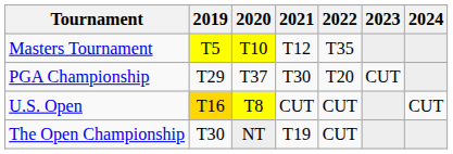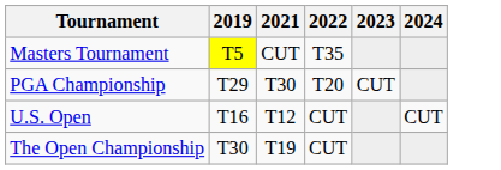 <table class="wikitable" style="font-size:95%;text-align:center;">
 <tr>
 <th>Tournament</th>
 <th>2019</th>
-<th>2020</th>
 <th>2021</th>
 <th>2022</th>
 <th>2023</th>
 <th>2024</th>
 </tr>
 <tr>
 <td align=left><a href='#'>Masters Tournament</a></td>
 <td style="background:yellow;">T5</td>
-<td style="background:yellow;">T10</td>
-<td>T12</td>
+<td>CUT</td>
 <td>T35</td>
 <td style="background:#eeeeee;"></td>
 <td style="background:#eeeeee;"></td>
 </tr>
 <tr>
 <td align=left><a href='#'>PGA Championship</a></td>
 <td>T29</td>
-<td>T37</td>
 <td>T30</td>
 <td>T20</td>
 <td>CUT</td>
 <td style="background:#eeeeee;"></td>
 </tr>
 <tr>
 <td align=left><a href='#'>U.S. Open</a></td>
-<td style="background: gold;">T16</td>
-<td style="background:yellow;">T8</td>
-<td>CUT</td>
+<td>T16</td>
+<td>T12</td>
 <td>CUT</td>
 <td style="background:#eeeeee;"></td>
 <td>CUT</td>
 </tr>
 <tr>
 <td align=left><a href='#'>The Open Championship</a></td>
 <td>T30</td>
-<td style="background:#eeeeee;">NT</td>
 <td>T19</td>
 <td>CUT</td>
 <td style="background:#eeeeee;"></td>
 <td style="background:#eeeeee;"></td>
 </tr>
 </table>
